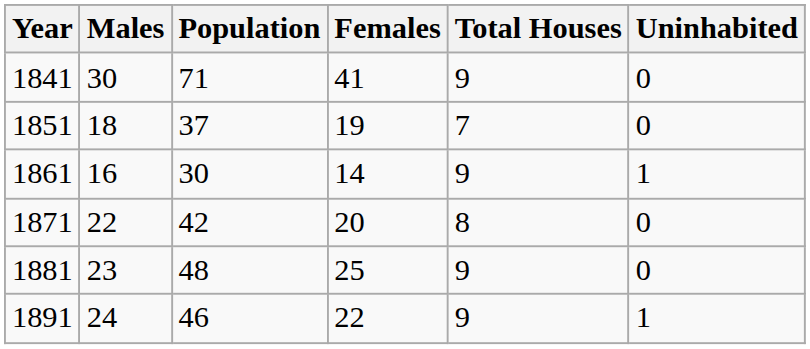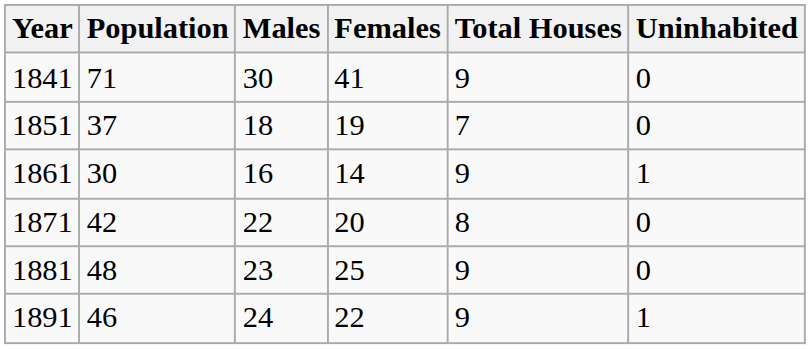 <table class="wikitable">
 <tr>
 <th>Year</th>
+<th>Population</th>
 <th>Males</th>
-<th>Population</th>
 <th>Females</th>
 <th>Total Houses</th>
 <th>Uninhabited</th>
 </tr>
 <tr>
 <td>1841</td>
+<td>71</td>
 <td>30</td>
-<td>71</td>
 <td>41</td>
 <td>9</td>
 <td>0</td>
 </tr>
 <tr>
 <td>1851</td>
+<td>37</td>
 <td>18</td>
-<td>37</td>
 <td>19</td>
 <td>7</td>
 <td>0</td>
 </tr>
 <tr>
 <td>1861</td>
+<td>30</td>
 <td>16</td>
-<td>30</td>
 <td>14</td>
 <td>9</td>
 <td>1</td>
 </tr>
 <tr>
 <td>1871</td>
+<td>42</td>
 <td>22</td>
-<td>42</td>
 <td>20</td>
 <td>8</td>
 <td>0</td>
 </tr>
 <tr>
 <td>1881</td>
+<td>48</td>
 <td>23</td>
-<td>48</td>
 <td>25</td>
 <td>9</td>
 <td>0</td>
 </tr>
 <tr>
 <td>1891</td>
+<td>46</td>
 <td>24</td>
-<td>46</td>
 <td>22</td>
 <td>9</td>
 <td>1</td>
 </tr>
 </table>
